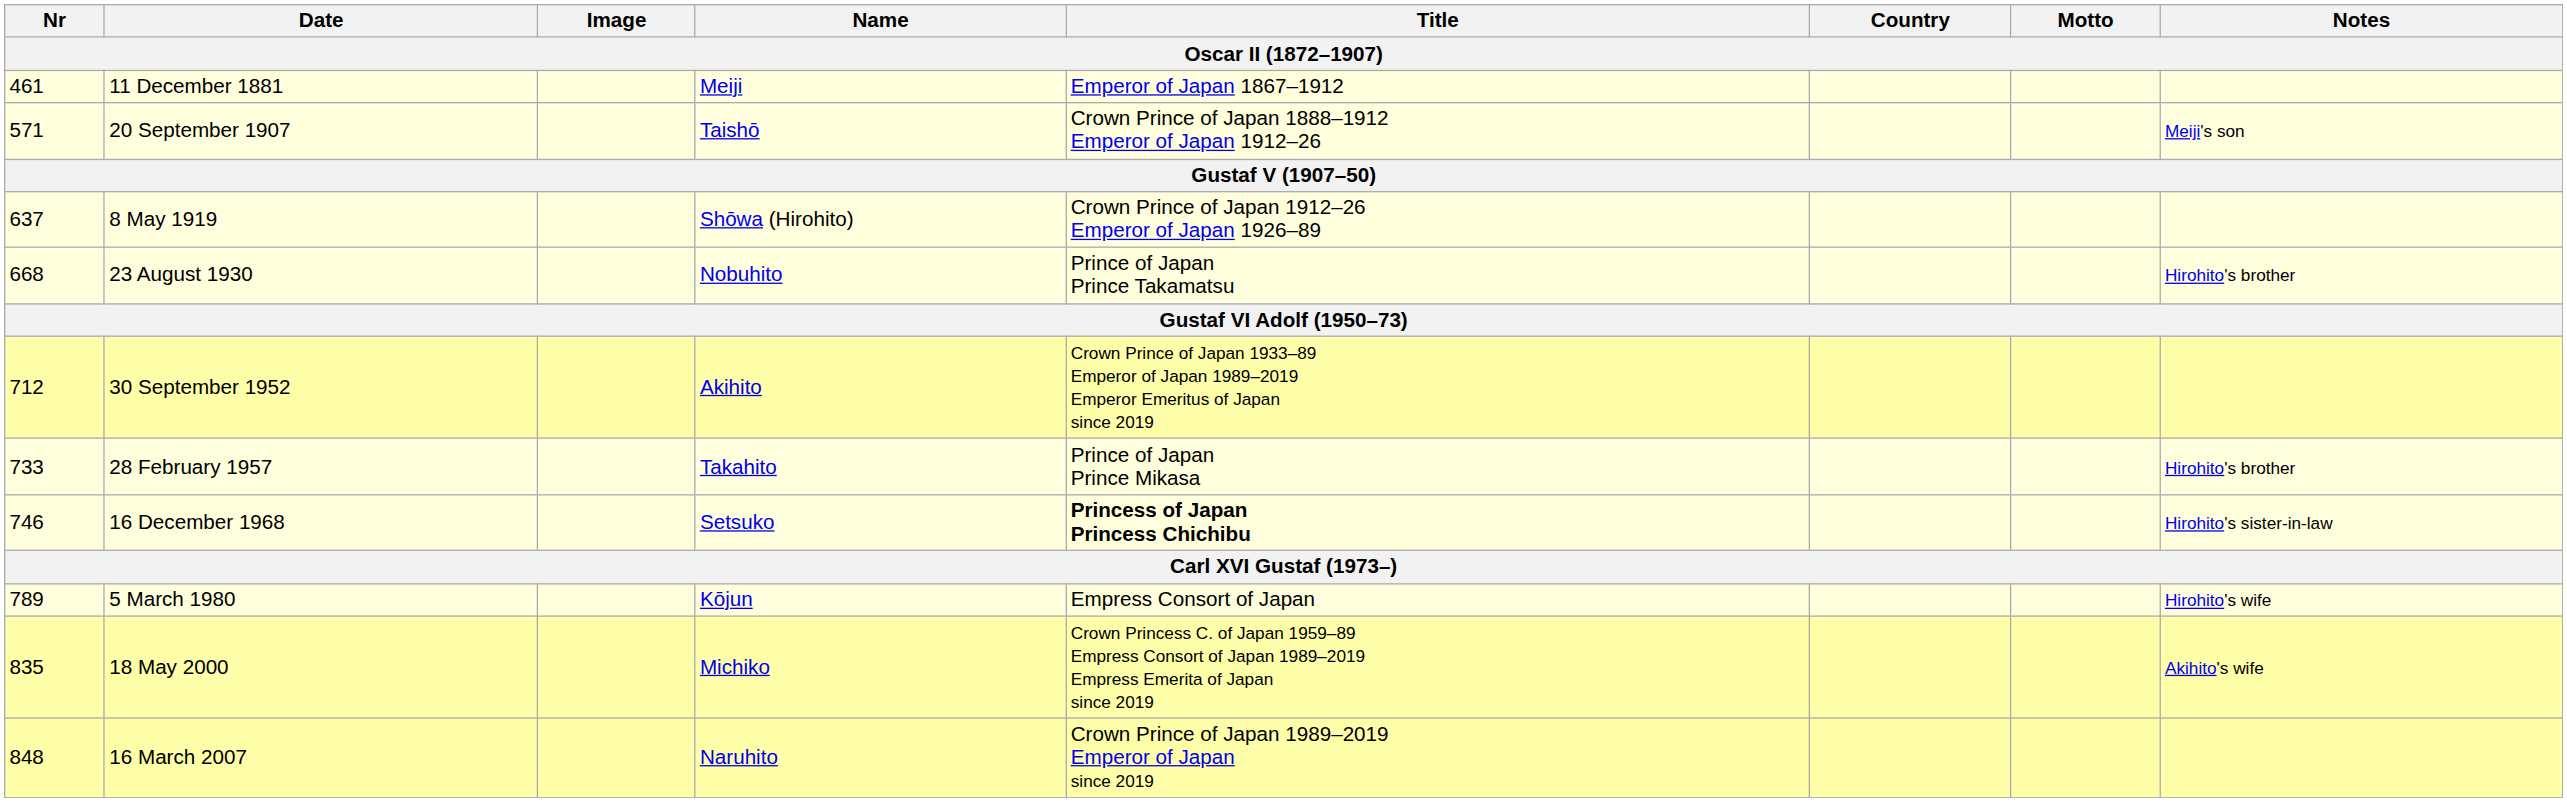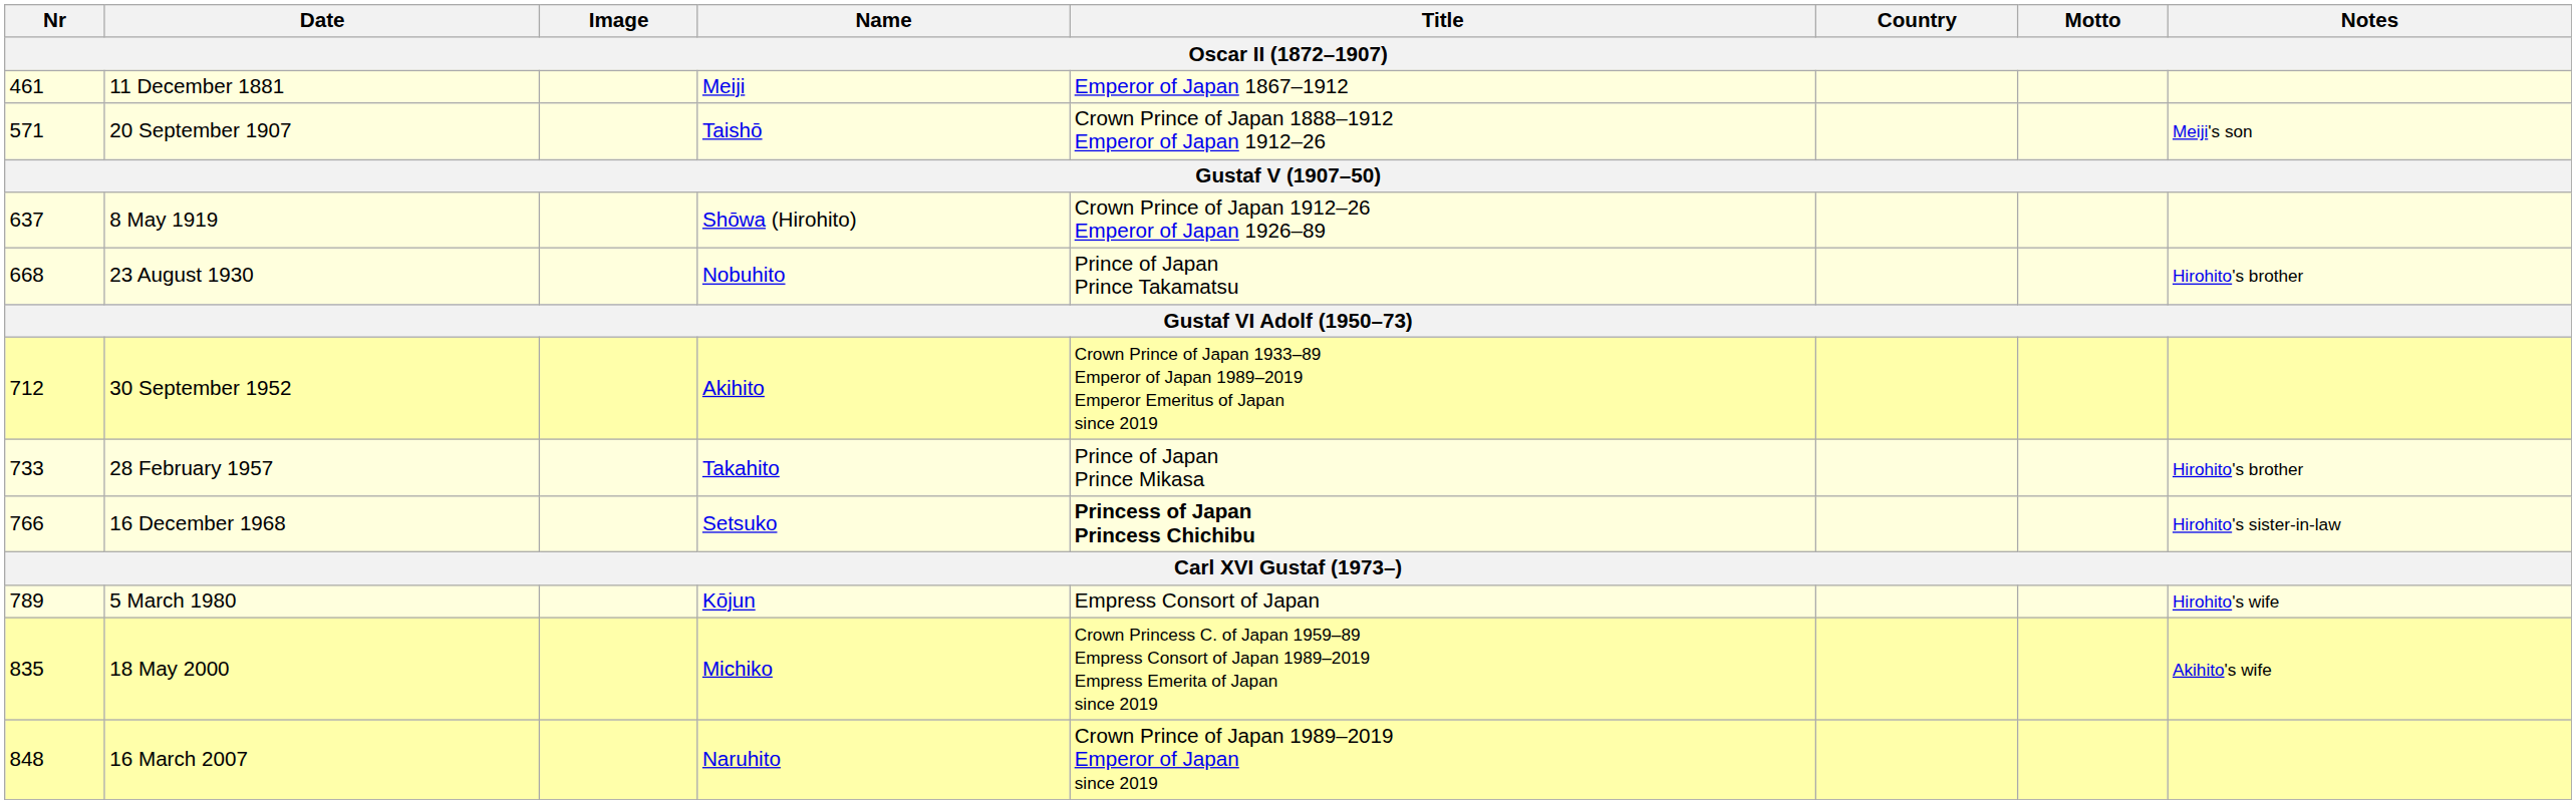 <table class="wikitable" width=100%>
 <tr>
 <th>Nr</th>
 <th>Date</th>
 <th>Image</th>
 <th>Name</th>
 <th>Title</th>
 <th>Country</th>
 <th>Motto</th>
 <th>Notes</th>
 </tr>
 <tr>
 <th colspan=8>Oscar II (1872–1907)</th>
 </tr>
 <tr bgcolor="#FFFFDD">
 <td>461</td>
 <td>11 December 1881</td>
 <td></td>
 <td><a href='#'>Meiji</a></td>
 <td><a href='#'>Emperor of Japan</a> 1867–1912</td>
 <td></td>
 <td></td>
 <td></td>
 </tr>
 <tr bgcolor="#FFFFDD">
 <td>571</td>
 <td>20 September 1907</td>
 <td></td>
 <td><a href='#'>Taishō</a></td>
 <td>Crown Prince of Japan 1888–1912<br><a href='#'>Emperor of Japan</a> 1912–26</td>
 <td></td>
 <td></td>
 <td><small><a href='#'>Meiji</a>'s son</small></td>
 </tr>
 <tr>
 <th colspan=8>Gustaf V (1907–50)</th>
 </tr>
 <tr bgcolor="#FFFFDD">
 <td>637</td>
 <td>8 May 1919</td>
 <td></td>
 <td><a href='#'>Shōwa</a> (Hirohito)</td>
 <td>Crown Prince of Japan 1912–26<br><a href='#'>Emperor of Japan</a> 1926–89</td>
 <td></td>
 <td></td>
 <td></td>
 </tr>
 <tr bgcolor="#FFFFDD">
 <td>668</td>
 <td>23 August 1930</td>
 <td></td>
 <td><a href='#'>Nobuhito</a></td>
 <td>Prince of Japan<br>Prince Takamatsu</td>
 <td></td>
 <td></td>
 <td><small><a href='#'>Hirohito</a>'s brother</small></td>
 </tr>
 <tr>
 <th colspan=8>Gustaf VI Adolf (1950–73)</th>
 </tr>
 <tr bgcolor="#FFFFAA">
 <td>712</td>
 <td>30 September 1952</td>
 <td></td>
 <td><a href='#'>Akihito</a></td>
 <td><small>Crown Prince of Japan 1933–89</small><br><small>Emperor of Japan 1989–2019 <br> Emperor Emeritus of Japan<br>since 2019</small> <br></td>
 <td></td>
 <td></td>
 <td> </td>
 </tr>
 <tr bgcolor="#FFFFDD">
 <td>733</td>
 <td>28 February 1957</td>
 <td></td>
 <td><a href='#'>Takahito</a></td>
 <td>Prince of Japan<br>Prince Mikasa</td>
 <td></td>
 <td></td>
 <td><small><a href='#'>Hirohito</a>'s brother</small></td>
 </tr>
 <tr bgcolor="#FFFFDD">
-<td>746</td>
+<td>766</td>
 <td>16 December 1968</td>
 <td></td>
 <td><a href='#'>Setsuko</a></td>
 <td><strong>Princess of Japan<br>Princess Chichibu</strong></td>
 <td></td>
 <td></td>
 <td><small><a href='#'>Hirohito</a>'s sister-in-law</small></td>
 </tr>
 <tr>
 <th colspan=8>Carl XVI Gustaf (1973–)</th>
 </tr>
 <tr bgcolor="#FFFFDD">
 <td>789</td>
 <td>5 March 1980</td>
 <td></td>
 <td><a href='#'>Kōjun</a></td>
 <td>Empress Consort of Japan</td>
 <td></td>
 <td></td>
 <td><small><a href='#'>Hirohito</a>'s wife</small></td>
 </tr>
 <tr bgcolor="#FFFFAA">
 <td>835</td>
 <td>18 May 2000</td>
 <td></td>
 <td><a href='#'>Michiko</a></td>
 <td><small>Crown Princess C. of Japan 1959–89<br>Empress Consort of Japan 1989–2019 <br> Empress Emerita  of Japan<br>since 2019<br></small></td>
 <td></td>
 <td></td>
 <td><small><a href='#'>Akihito</a>'s wife</small></td>
 </tr>
 <tr bgcolor="#FFFFAA">
 <td>848</td>
 <td>16 March 2007</td>
 <td></td>
 <td><a href='#'>Naruhito</a></td>
 <td>Crown Prince of Japan 1989–2019 <br> <a href='#'>Emperor of Japan</a><br><small>since 2019</small> <br> </td>
 <td></td>
 <td></td>
 <td></td>
 </tr>
 <tr>
 </tr>
 </table>
